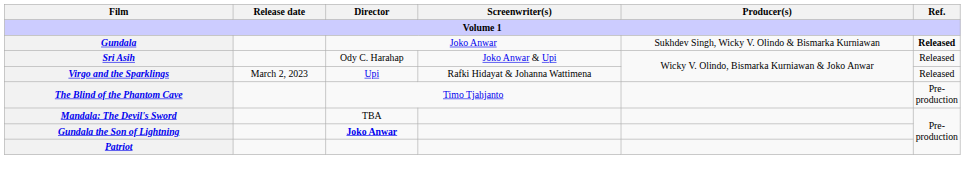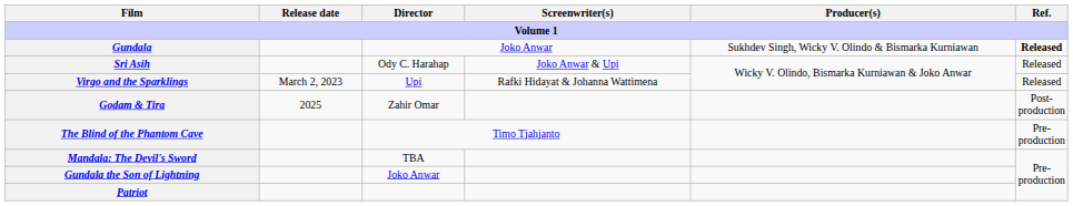 <table class="wikitable plainrowheaders" style="text-align: center; border:1">
 <tr>
 <th scope="col" style="width: 25%;">Film</th>
 <th scope="col" style="width: 10%;">Release date</th>
 <th scope="col" style="width: 10%;">Director</th>
 <th scope="col" style="width: 22%;">Screenwriter(s)</th>
 <th scope="col" style="width: 32%;">Producer(s)</th>
 <th>Ref.</th>
 </tr>
 <tr>
 <th colspan="6" style="background-color: #ccccff;">Volume 1</th>
 </tr>
 <tr>
 <th scope="row"><em><a href='#'>Gundala</a></em></th>
 <td style="text-align: center;"></td>
 <td colspan="2"><a href='#'>Joko Anwar</a></td>
 <td>Sukhdev Singh, Wicky V. Olindo & Bismarka Kurniawan</td>
 <td><strong>Released</strong></td>
 </tr>
 <tr>
 <th scope="row"><em><a href='#'>Sri Asih</a></em></th>
 <td style="text-align:center"></td>
 <td>Ody C. Harahap</td>
 <td><a href='#'>Joko Anwar</a> & <a href='#'>Upi</a></td>
 <td rowspan="2">Wicky V. Olindo, Bismarka Kurniawan & Joko Anwar</td>
 <td>Released<em></em></td>
 </tr>
 <tr>
 <th scope="row"><em><a href='#'>Virgo and the Sparklings</a></em></th>
 <td style="text-align: center;">March 2, 2023</td>
 <td><a href='#'>Upi</a></td>
 <td>Rafki Hidayat & Johanna Wattimena</td>
 <td>Released<em></em></td>
 </tr>
 <tr>
+<th scope="row"><em><a href='#'>Godam & Tira</a></em></th>
+<td style="text-align: center;">2025</td>
+<td>Zahir Omar</td>
+<td></td>
+<td></td>
+<td>Post-production<em></em></td>
+</tr>
+<tr>
 <th scope="row"><em><a href='#'>The Blind of the Phantom Cave</a></em></th>
 <td></td>
 <td colspan="2"><a href='#'>Timo Tjahjanto</a></td>
 <td></td>
 <td>Pre-production<em></em></td>
 </tr>
 <tr>
 <th scope="row"><em><a href='#'>Mandala: The Devil's Sword</a></em></th>
 <td></td>
 <td>TBA</td>
 <td></td>
 <td></td>
 <td rowspan="3">Pre-production<em></em></td>
 </tr>
 <tr>
 <th scope="row"><em><a href='#'>Gundala the Son of Lightning</a></em></th>
 <td></td>
-<td><strong><a href='#'>Joko Anwar</a></strong></td>
+<td><a href='#'>Joko Anwar</a></td>
 <td></td>
 <td></td>
 </tr>
 <tr>
 <th scope="row"><em><a href='#'>Patriot</a></em></th>
 <td></td>
 <td></td>
 <td></td>
 <td></td>
 </tr>
 </table>
